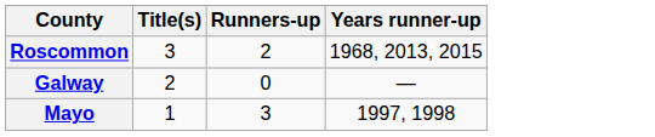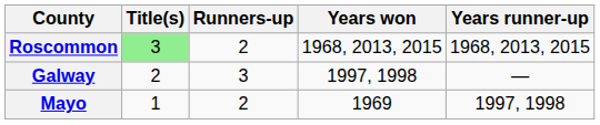 <table class="wikitable plainrowheaders sortable" style="text-align:center">
 <tr>
 <th scope="col">County</th>
 <th>Title(s)</th>
 <th scope="col">Runners-up</th>
+<th class="unsortable" scope="col">Years won</th>
 <th class="unsortable" scope="col">Years runner-up</th>
 </tr>
 <tr>
 <th scope="row"> <a href='#'>Roscommon</a></th>
-<td>3</td>
+<td style="background: lightgreen;">3</td>
 <td>2</td>
+<td>1968, 2013, 2015</td>
 <td>1968, 2013, 2015</td>
 </tr>
 <tr>
 <th scope="row"> <a href='#'>Galway</a></th>
 <td>2</td>
-<td>0</td>
+<td>3</td>
+<td>1997, 1998</td>
 <td>—</td>
 </tr>
 <tr>
 <th scope="row"> <a href='#'>Mayo</a></th>
 <td>1</td>
-<td>3</td>
+<td>2</td>
+<td>1969</td>
 <td>1997, 1998</td>
 </tr>
 </table>
